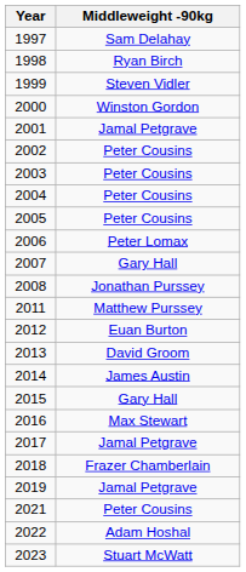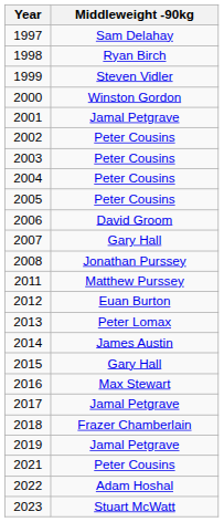 <table class="wikitable" style="text-align:center">
 <tr>
 <th width=50>Year</th>
 <th width=200>Middleweight -90kg</th>
 </tr>
 <tr>
 <td>1997</td>
 <td><a href='#'>Sam Delahay</a></td>
 </tr>
 <tr>
 <td>1998</td>
 <td><a href='#'>Ryan Birch</a></td>
 </tr>
 <tr>
 <td>1999</td>
 <td><a href='#'>Steven Vidler</a></td>
 </tr>
 <tr>
 <td>2000</td>
 <td><a href='#'>Winston Gordon</a></td>
 </tr>
 <tr>
 <td>2001</td>
 <td><a href='#'>Jamal Petgrave</a></td>
 </tr>
 <tr>
 <td>2002</td>
 <td><a href='#'>Peter Cousins</a></td>
 </tr>
 <tr>
 <td>2003</td>
 <td><a href='#'>Peter Cousins</a></td>
 </tr>
 <tr>
 <td>2004</td>
 <td><a href='#'>Peter Cousins</a></td>
 </tr>
 <tr>
 <td>2005</td>
 <td><a href='#'>Peter Cousins</a></td>
 </tr>
 <tr>
 <td>2006</td>
-<td><a href='#'>Peter Lomax</a></td>
+<td><a href='#'>David Groom</a></td>
 </tr>
 <tr>
 <td>2007</td>
 <td><a href='#'>Gary Hall</a></td>
 </tr>
 <tr>
 <td>2008</td>
 <td><a href='#'>Jonathan Purssey</a></td>
 </tr>
 <tr>
 <td>2011</td>
 <td><a href='#'>Matthew Purssey</a></td>
 </tr>
 <tr>
 <td>2012</td>
 <td><a href='#'>Euan Burton</a></td>
 </tr>
 <tr>
 <td>2013</td>
-<td><a href='#'>David Groom</a></td>
+<td><a href='#'>Peter Lomax</a></td>
 </tr>
 <tr>
 <td>2014</td>
 <td><a href='#'>James Austin</a></td>
 </tr>
 <tr>
 <td>2015</td>
 <td><a href='#'>Gary Hall</a></td>
 </tr>
 <tr>
 <td>2016</td>
 <td><a href='#'>Max Stewart</a></td>
 </tr>
 <tr>
 <td>2017</td>
 <td><a href='#'>Jamal Petgrave</a></td>
 </tr>
 <tr>
 <td>2018</td>
 <td><a href='#'>Frazer Chamberlain</a></td>
 </tr>
 <tr>
 <td>2019</td>
 <td><a href='#'>Jamal Petgrave</a></td>
 </tr>
 <tr>
 <td>2021</td>
 <td><a href='#'>Peter Cousins</a></td>
 </tr>
 <tr>
 <td>2022</td>
 <td><a href='#'>Adam Hoshal</a></td>
 </tr>
 <tr>
 <td>2023</td>
 <td><a href='#'>Stuart McWatt</a></td>
 </tr>
 </table>
